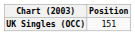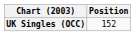 <table class="wikitable plainrowheaders" style="text-align:center;">
 <tr>
 <th>Chart (2003)</th>
 <th>Position</th>
 </tr>
 <tr>
 <th scope="row">UK Singles (OCC)</th>
-<td>151</td>
+<td>152</td>
 </tr>
 </table>
